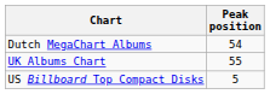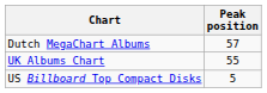 <table class="wikitable plainrowheaders" style="text-align:center;">
 <tr>
 <th scope="col">Chart</th>
 <th scope="col">Peak<br>position</th>
 </tr>
 <tr>
 <td align="left">Dutch <a href='#'>MegaChart Albums</a></td>
-<td>54</td>
+<td>57</td>
 </tr>
 <tr>
 <td align="left"><a href='#'>UK Albums Chart</a></td>
 <td>55</td>
 </tr>
 <tr>
 <td align="left">US <a href='#'><em>Billboard</em> Top Compact Disks</a></td>
 <td>5</td>
 </tr>
 </table>
